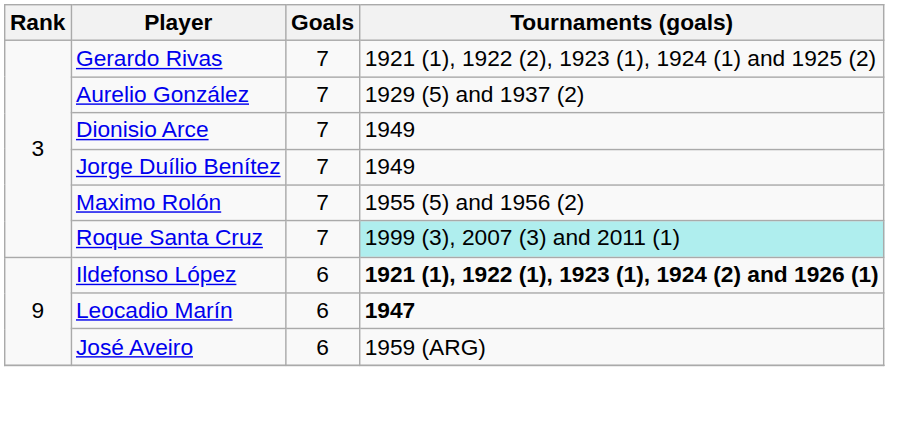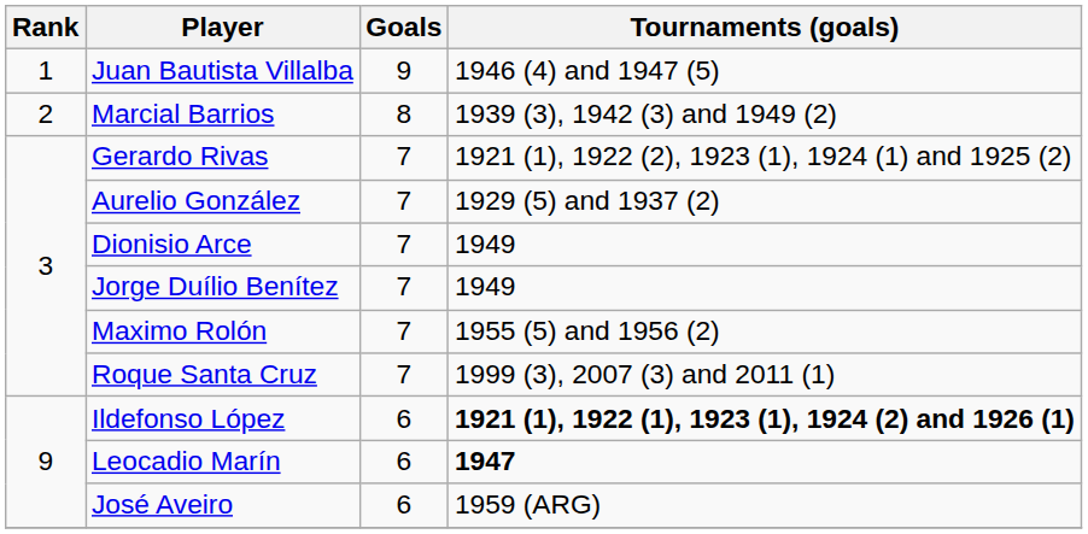 <table class="wikitable" style="text-align: left;">
 <tr>
 <th>Rank</th>
 <th>Player</th>
 <th>Goals</th>
 <th>Tournaments (goals)</th>
+</tr>
+<tr>
+<td align=center>1</td>
+<td><a href='#'>Juan Bautista Villalba</a></td>
+<td align=center>9</td>
+<td>1946 (4) and 1947 (5)</td>
+</tr>
+<tr>
+<td align=center>2</td>
+<td><a href='#'>Marcial Barrios</a></td>
+<td align=center>8</td>
+<td>1939 (3), 1942 (3) and 1949 (2)</td>
 </tr>
 <tr>
 <td rowspan=6 align=center>3</td>
 <td><a href='#'>Gerardo Rivas</a></td>
 <td align=center>7</td>
 <td>1921 (1), 1922 (2), 1923 (1), 1924 (1) and 1925 (2)</td>
 </tr>
 <tr>
 <td><a href='#'>Aurelio González</a></td>
 <td align=center>7</td>
 <td>1929 (5) and 1937 (2)</td>
 </tr>
 <tr>
 <td><a href='#'>Dionisio Arce</a></td>
 <td align=center>7</td>
 <td>1949</td>
 </tr>
 <tr>
 <td><a href='#'>Jorge Duílio Benítez</a></td>
 <td align=center>7</td>
 <td>1949</td>
 </tr>
 <tr>
 <td><a href='#'>Maximo Rolón</a></td>
 <td align=center>7</td>
 <td>1955 (5) and 1956 (2)</td>
 </tr>
 <tr>
 <td><a href='#'>Roque Santa Cruz</a></td>
 <td align=center>7</td>
-<td style="background: paleturquoise;">1999 (3), 2007 (3) and 2011 (1)</td>
+<td>1999 (3), 2007 (3) and 2011 (1)</td>
 </tr>
 <tr>
 <td rowspan=3 align=center>9</td>
 <td><a href='#'>Ildefonso López</a></td>
 <td align=center>6</td>
 <td><strong>1921 (1), 1922 (1), 1923 (1), 1924 (2) and 1926 (1)</strong></td>
 </tr>
 <tr>
 <td><a href='#'>Leocadio Marín</a></td>
 <td align=center>6</td>
 <td><strong>1947</strong></td>
 </tr>
 <tr>
 <td><a href='#'>José Aveiro</a></td>
 <td align=center>6</td>
 <td>1959 (ARG)</td>
 </tr>
 <tr>
 </tr>
 </table>
